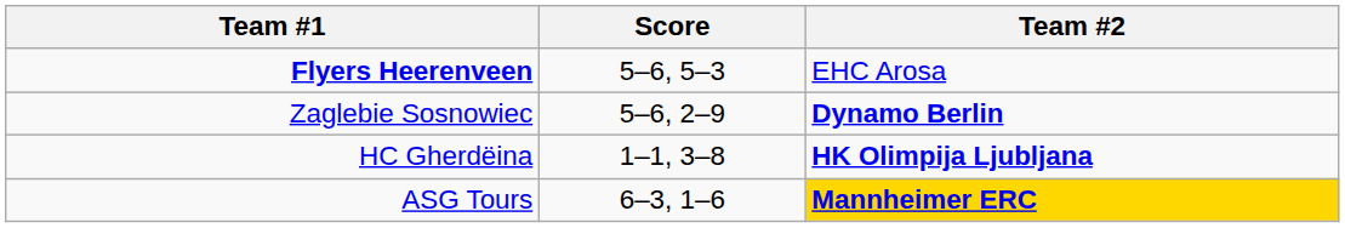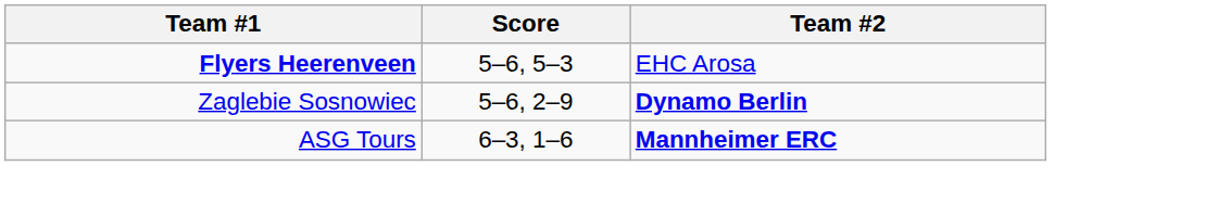 <table class="wikitable" style="text-align: center;">
 <tr>
 <th width=22%>Team #1</th>
 <th width=11%>Score</th>
 <th width=22%>Team #2</th>
 </tr>
 <tr>
 <td style="text-align: right;"><strong><a href='#'>Flyers Heerenveen</a></strong> </td>
 <td>5–6, 5–3</td>
 <td style="text-align: left;"> <a href='#'>EHC Arosa</a></td>
 </tr>
 <tr>
 <td style="text-align: right;"><a href='#'>Zaglebie Sosnowiec</a> </td>
 <td>5–6, 2–9</td>
 <td style="text-align: left;"> <strong><a href='#'>Dynamo Berlin</a></strong></td>
 </tr>
 <tr>
-<td style="text-align: right;"><a href='#'>HC Gherdëina</a> </td>
-<td>1–1, 3–8</td>
-<td style="text-align: left;"> <strong><a href='#'>HK Olimpija Ljubljana</a></strong></td>
-</tr>
-<tr>
 <td style="text-align: right;"><a href='#'>ASG Tours</a> </td>
 <td>6–3, 1–6</td>
-<td style="background: gold; text-align: left;"> <strong><a href='#'>Mannheimer ERC</a></strong></td>
+<td style="text-align: left;"> <strong><a href='#'>Mannheimer ERC</a></strong></td>
 </tr>
 </table>
